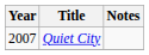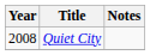 <table class="wikitable">
 <tr>
 <th>Year</th>
 <th>Title</th>
 <th>Notes</th>
 </tr>
 <tr>
-<td>2007</td>
+<td>2008</td>
 <td><em><a href='#'>Quiet City</a></em></td>
 <td></td>
 </tr>
 <tr>
 </tr>
 </table>
